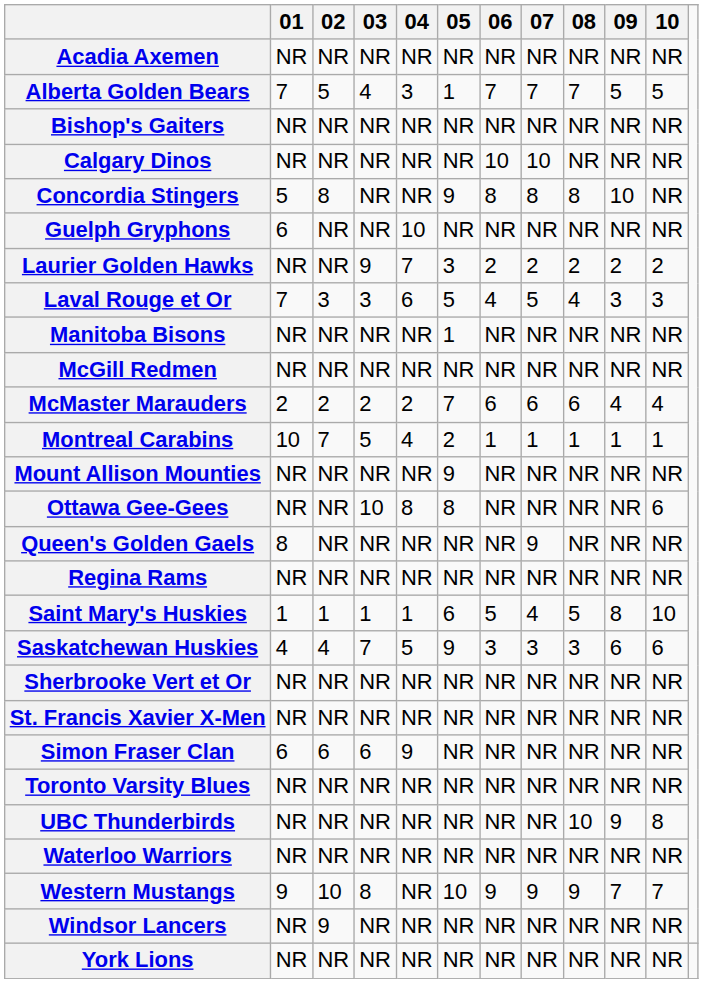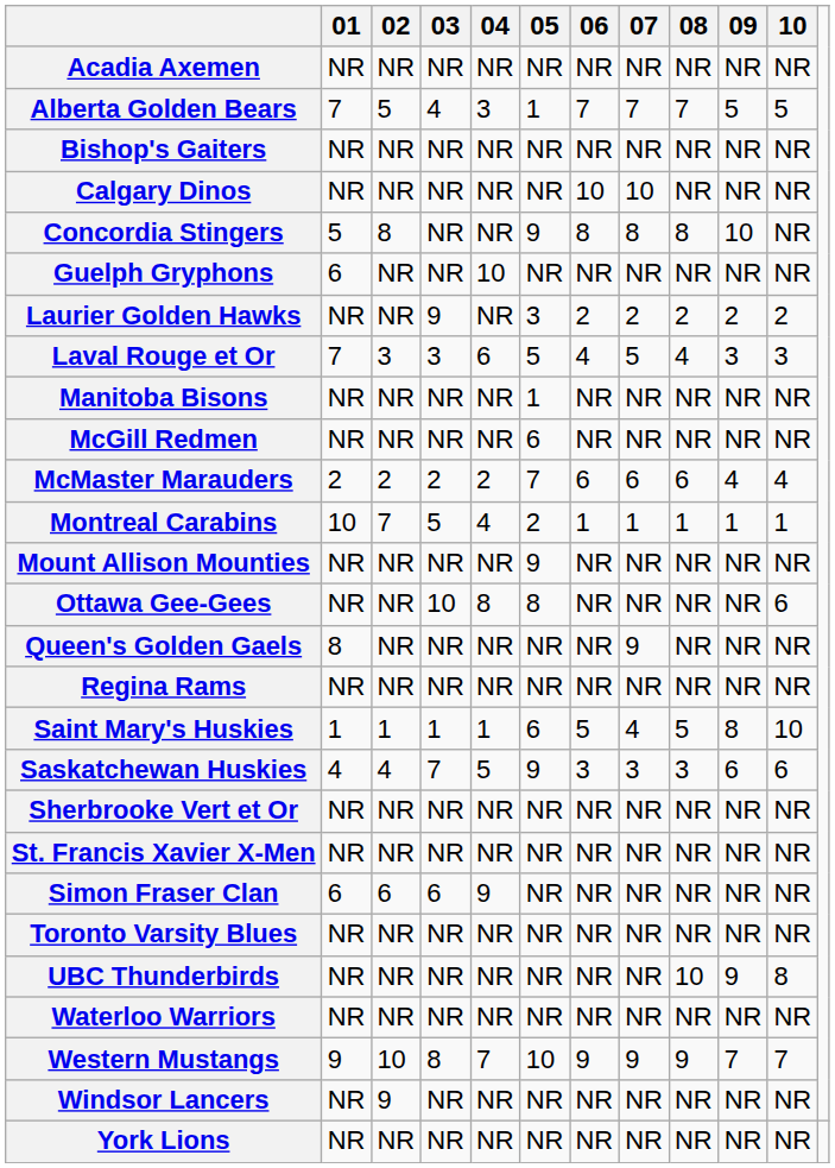 <table class="wikitable sortable">
 <tr>
 <th scope="col"></th>
 <th scope="col">01</th>
 <th scope="col">02</th>
 <th scope="col">03</th>
 <th scope="col">04</th>
 <th scope="col">05</th>
 <th scope="col">06</th>
 <th scope="col">07</th>
 <th scope="col">08</th>
 <th scope="col">09</th>
 <th scope="col">10</th>
 </tr>
 <tr>
 <th scope="row"><a href='#'>Acadia Axemen</a></th>
 <td>NR</td>
 <td>NR</td>
 <td>NR</td>
 <td>NR</td>
 <td>NR</td>
 <td>NR</td>
 <td>NR</td>
 <td>NR</td>
 <td>NR</td>
 <td>NR</td>
 </tr>
 <tr>
 <th scope="row"><a href='#'>Alberta Golden Bears</a></th>
 <td>7</td>
 <td>5</td>
 <td>4</td>
 <td>3</td>
 <td>1</td>
 <td>7</td>
 <td>7</td>
 <td>7</td>
 <td>5</td>
 <td>5</td>
 </tr>
 <tr>
 <th scope="row"><a href='#'>Bishop's Gaiters</a></th>
 <td>NR</td>
 <td>NR</td>
 <td>NR</td>
 <td>NR</td>
 <td>NR</td>
 <td>NR</td>
 <td>NR</td>
 <td>NR</td>
 <td>NR</td>
 <td>NR</td>
 </tr>
 <tr>
 <th scope="row"><a href='#'>Calgary Dinos</a></th>
 <td>NR</td>
 <td>NR</td>
 <td>NR</td>
 <td>NR</td>
 <td>NR</td>
 <td>10</td>
 <td>10</td>
 <td>NR</td>
 <td>NR</td>
 <td>NR</td>
 </tr>
 <tr>
 <th scope="row"><a href='#'>Concordia Stingers</a></th>
 <td>5</td>
 <td>8</td>
 <td>NR</td>
 <td>NR</td>
 <td>9</td>
 <td>8</td>
 <td>8</td>
 <td>8</td>
 <td>10</td>
 <td>NR</td>
 </tr>
 <tr>
 <th scope="row"><a href='#'>Guelph Gryphons</a></th>
 <td>6</td>
 <td>NR</td>
 <td>NR</td>
 <td>10</td>
 <td>NR</td>
 <td>NR</td>
 <td>NR</td>
 <td>NR</td>
 <td>NR</td>
 <td>NR</td>
 </tr>
 <tr>
 <th scope="row"><a href='#'>Laurier Golden Hawks</a></th>
 <td>NR</td>
 <td>NR</td>
 <td>9</td>
-<td>7</td>
+<td>NR</td>
 <td>3</td>
 <td>2</td>
 <td>2</td>
 <td>2</td>
 <td>2</td>
 <td>2</td>
 </tr>
 <tr>
 <th scope="row"><a href='#'>Laval Rouge et Or</a></th>
 <td>7</td>
 <td>3</td>
 <td>3</td>
 <td>6</td>
 <td>5</td>
 <td>4</td>
 <td>5</td>
 <td>4</td>
 <td>3</td>
 <td>3</td>
 </tr>
 <tr>
 <th scope="row"><a href='#'>Manitoba Bisons</a></th>
 <td>NR</td>
 <td>NR</td>
 <td>NR</td>
 <td>NR</td>
 <td>1</td>
 <td>NR</td>
 <td>NR</td>
 <td>NR</td>
 <td>NR</td>
 <td>NR</td>
 </tr>
 <tr>
 <th scope="row"><a href='#'>McGill Redmen</a></th>
 <td>NR</td>
 <td>NR</td>
 <td>NR</td>
 <td>NR</td>
-<td>NR</td>
+<td>6</td>
 <td>NR</td>
 <td>NR</td>
 <td>NR</td>
 <td>NR</td>
 <td>NR</td>
 </tr>
 <tr>
 <th scope="row"><a href='#'>McMaster Marauders</a></th>
 <td>2</td>
 <td>2</td>
 <td>2</td>
 <td>2</td>
 <td>7</td>
 <td>6</td>
 <td>6</td>
 <td>6</td>
 <td>4</td>
 <td>4</td>
 </tr>
 <tr>
 <th scope="row"><a href='#'>Montreal Carabins</a></th>
 <td>10</td>
 <td>7</td>
 <td>5</td>
 <td>4</td>
 <td>2</td>
 <td>1</td>
 <td>1</td>
 <td>1</td>
 <td>1</td>
 <td>1</td>
 </tr>
 <tr>
 <th scope="row"><a href='#'>Mount Allison Mounties</a></th>
 <td>NR</td>
 <td>NR</td>
 <td>NR</td>
 <td>NR</td>
 <td>9</td>
 <td>NR</td>
 <td>NR</td>
 <td>NR</td>
 <td>NR</td>
 <td>NR</td>
 </tr>
 <tr>
 <th scope="row"><a href='#'>Ottawa Gee-Gees</a></th>
 <td>NR</td>
 <td>NR</td>
 <td>10</td>
 <td>8</td>
 <td>8</td>
 <td>NR</td>
 <td>NR</td>
 <td>NR</td>
 <td>NR</td>
 <td>6</td>
 </tr>
 <tr>
 <th scope="row"><a href='#'>Queen's Golden Gaels</a></th>
 <td>8</td>
 <td>NR</td>
 <td>NR</td>
 <td>NR</td>
 <td>NR</td>
 <td>NR</td>
 <td>9</td>
 <td>NR</td>
 <td>NR</td>
 <td>NR</td>
 </tr>
 <tr>
 <th scope="row"><a href='#'>Regina Rams</a></th>
 <td>NR</td>
 <td>NR</td>
 <td>NR</td>
 <td>NR</td>
 <td>NR</td>
 <td>NR</td>
 <td>NR</td>
 <td>NR</td>
 <td>NR</td>
 <td>NR</td>
 </tr>
 <tr>
 <th scope="row"><a href='#'>Saint Mary's Huskies</a></th>
 <td>1</td>
 <td>1</td>
 <td>1</td>
 <td>1</td>
 <td>6</td>
 <td>5</td>
 <td>4</td>
 <td>5</td>
 <td>8</td>
 <td>10</td>
 </tr>
 <tr>
 <th scope="row"><a href='#'>Saskatchewan Huskies</a></th>
 <td>4</td>
 <td>4</td>
 <td>7</td>
 <td>5</td>
 <td>9</td>
 <td>3</td>
 <td>3</td>
 <td>3</td>
 <td>6</td>
 <td>6</td>
 </tr>
 <tr>
 <th scope="row"><a href='#'>Sherbrooke Vert et Or</a></th>
 <td>NR</td>
 <td>NR</td>
 <td>NR</td>
 <td>NR</td>
 <td>NR</td>
 <td>NR</td>
 <td>NR</td>
 <td>NR</td>
 <td>NR</td>
 <td>NR</td>
 </tr>
 <tr>
 <th scope="row"><a href='#'>St. Francis Xavier X-Men</a></th>
 <td>NR</td>
 <td>NR</td>
 <td>NR</td>
 <td>NR</td>
 <td>NR</td>
 <td>NR</td>
 <td>NR</td>
 <td>NR</td>
 <td>NR</td>
 <td>NR</td>
 </tr>
 <tr>
 <th scope="row"><a href='#'>Simon Fraser Clan</a></th>
 <td>6</td>
 <td>6</td>
 <td>6</td>
 <td>9</td>
 <td>NR</td>
 <td>NR</td>
 <td>NR</td>
 <td>NR</td>
 <td>NR</td>
 <td>NR</td>
 </tr>
 <tr>
 <th scope="row"><a href='#'>Toronto Varsity Blues</a></th>
 <td>NR</td>
 <td>NR</td>
 <td>NR</td>
 <td>NR</td>
 <td>NR</td>
 <td>NR</td>
 <td>NR</td>
 <td>NR</td>
 <td>NR</td>
 <td>NR</td>
 </tr>
 <tr>
 <th scope="row"><a href='#'>UBC Thunderbirds</a></th>
 <td>NR</td>
 <td>NR</td>
 <td>NR</td>
 <td>NR</td>
 <td>NR</td>
 <td>NR</td>
 <td>NR</td>
 <td>10</td>
 <td>9</td>
 <td>8</td>
 </tr>
 <tr>
 <th scope="row"><a href='#'>Waterloo Warriors</a></th>
 <td>NR</td>
 <td>NR</td>
 <td>NR</td>
 <td>NR</td>
 <td>NR</td>
 <td>NR</td>
 <td>NR</td>
 <td>NR</td>
 <td>NR</td>
 <td>NR</td>
 </tr>
 <tr>
 <th scope="row"><a href='#'>Western Mustangs</a></th>
 <td>9</td>
 <td>10</td>
 <td>8</td>
-<td>NR</td>
+<td>7</td>
 <td>10</td>
 <td>9</td>
 <td>9</td>
 <td>9</td>
 <td>7</td>
 <td>7</td>
 </tr>
 <tr>
 <th scope="row"><a href='#'>Windsor Lancers</a></th>
 <td>NR</td>
 <td>9</td>
 <td>NR</td>
 <td>NR</td>
 <td>NR</td>
 <td>NR</td>
 <td>NR</td>
 <td>NR</td>
 <td>NR</td>
 <td>NR</td>
 </tr>
 <tr>
 <th scope="row"><a href='#'>York Lions</a></th>
 <td>NR</td>
 <td>NR</td>
 <td>NR</td>
 <td>NR</td>
 <td>NR</td>
 <td>NR</td>
 <td>NR</td>
 <td>NR</td>
 <td>NR</td>
 <td>NR</td>
 <td></td>
 </tr>
 </table>
